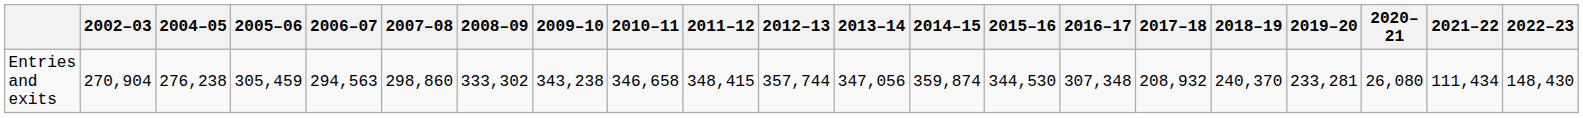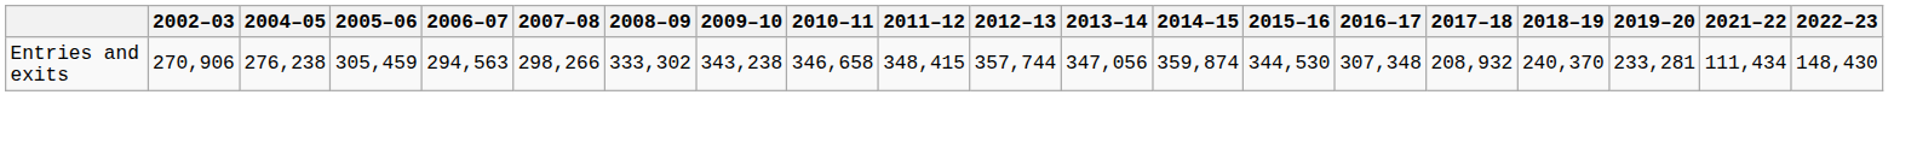 <table class="wikitable">
 <tr>
 <th></th>
 <th>2002–03</th>
 <th>2004–05</th>
 <th>2005–06</th>
 <th>2006–07</th>
 <th>2007–08</th>
 <th>2008–09</th>
 <th>2009–10</th>
 <th>2010–11</th>
 <th>2011–12</th>
 <th>2012–13</th>
 <th>2013–14</th>
 <th>2014–15</th>
 <th>2015–16</th>
 <th>2016–17</th>
 <th>2017–18</th>
 <th>2018–19</th>
 <th>2019–20</th>
-<th>2020–21</th>
 <th>2021–22</th>
 <th>2022–23</th>
 </tr>
 <tr>
 <td>Entries and exits</td>
-<td>270,904</td>
+<td>270,906</td>
 <td>276,238</td>
 <td>305,459</td>
 <td>294,563</td>
-<td>298,860</td>
+<td>298,266</td>
 <td>333,302</td>
 <td>343,238</td>
 <td>346,658</td>
 <td>348,415</td>
 <td>357,744</td>
 <td>347,056</td>
 <td>359,874</td>
 <td>344,530</td>
 <td>307,348</td>
 <td>208,932</td>
 <td>240,370</td>
 <td>233,281</td>
-<td>26,080</td>
 <td>111,434</td>
 <td>148,430</td>
 </tr>
 </table>
